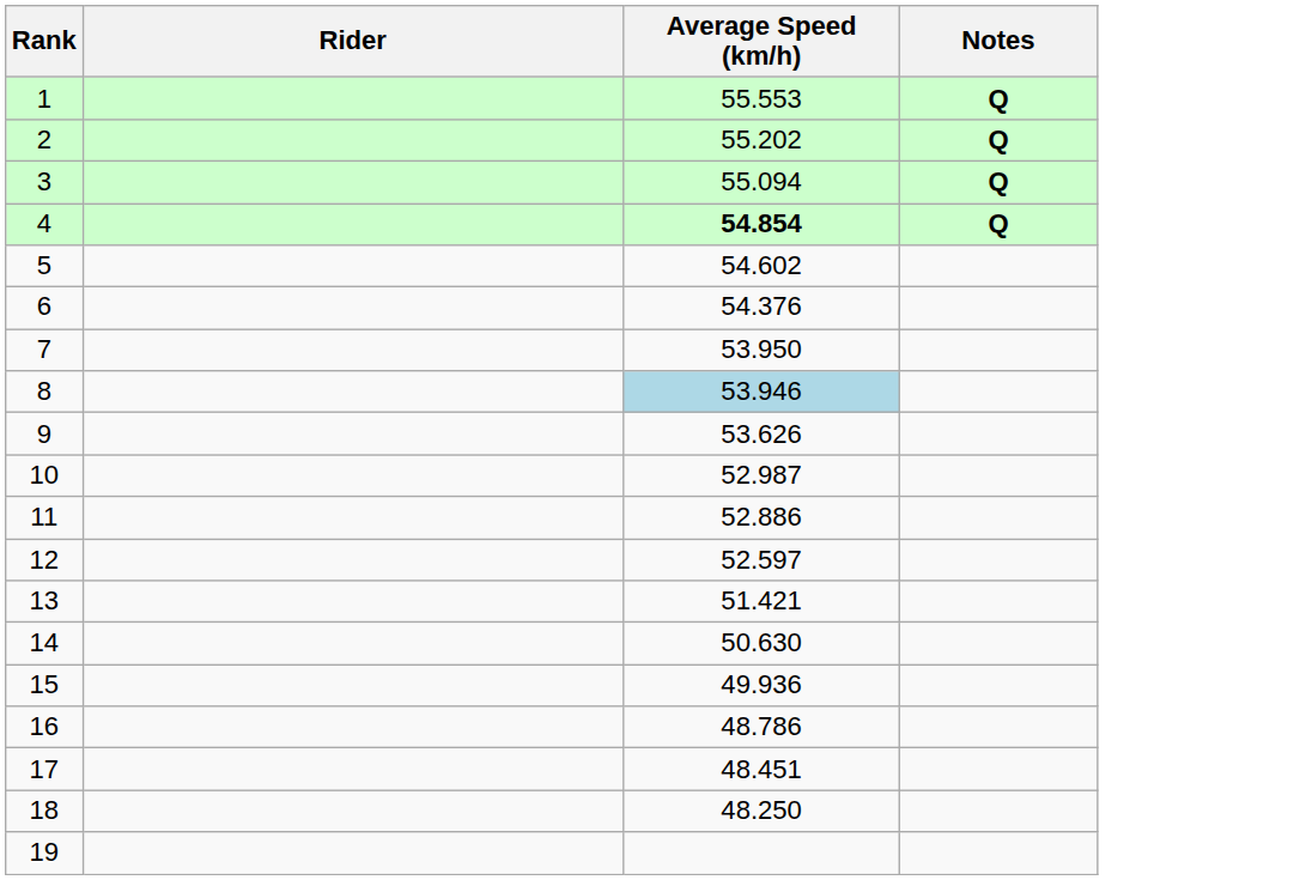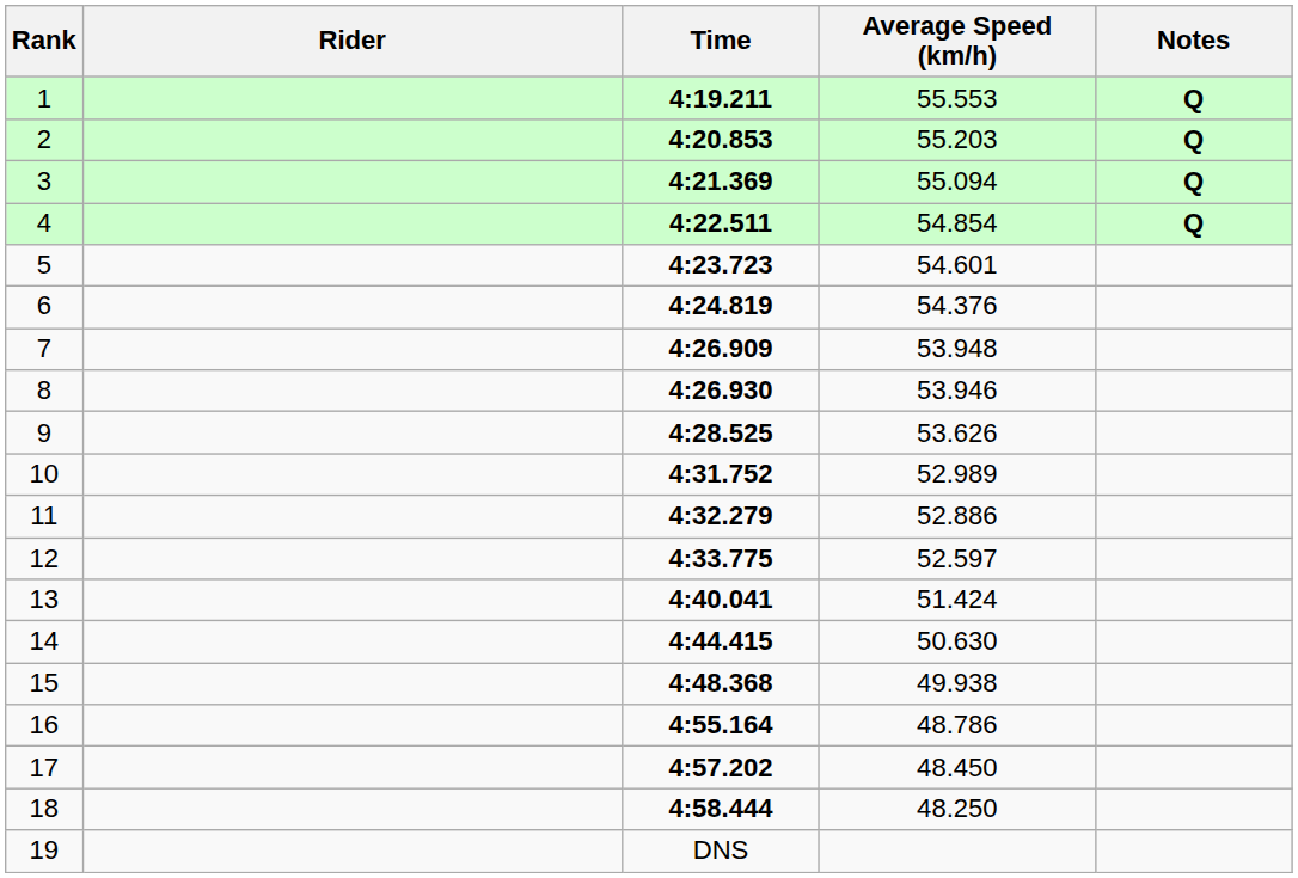 <table class="wikitable" style="text-align:center;">
 <tr>
 <th>Rank</th>
 <th style="width:20em;">Rider</th>
+<th style="width:7em;">Time</th>
 <th style="width:10em;">Average Speed (km/h)</th>
 <th style="width:7em;">Notes</th>
 </tr>
 <tr bgcolor=ccffcc>
 <td>1</td>
 <td align=left></td>
+<td><strong>4:19.211</strong></td>
 <td>55.553</td>
 <td><strong>Q</strong></td>
 </tr>
 <tr bgcolor=ccffcc>
 <td>2</td>
 <td align=left></td>
-<td>55.202</td>
+<td><strong>4:20.853</strong></td>
+<td>55.203</td>
 <td><strong>Q</strong></td>
 </tr>
 <tr bgcolor=ccffcc>
 <td>3</td>
 <td align=left></td>
+<td><strong>4:21.369</strong></td>
 <td>55.094</td>
 <td><strong>Q</strong></td>
 </tr>
 <tr bgcolor=ccffcc>
 <td>4</td>
 <td align=left></td>
-<td><strong>54.854</strong></td>
+<td><strong>4:22.511</strong></td>
+<td>54.854</td>
 <td><strong>Q</strong></td>
 </tr>
 <tr>
 <td>5</td>
 <td align=left></td>
-<td>54.602</td>
+<td><strong>4:23.723</strong></td>
+<td>54.601</td>
 <td></td>
 </tr>
 <tr>
 <td>6</td>
 <td align=left></td>
+<td><strong>4:24.819</strong></td>
 <td>54.376</td>
 <td></td>
 </tr>
 <tr>
 <td>7</td>
 <td align=left></td>
-<td>53.950</td>
+<td><strong>4:26.909</strong></td>
+<td>53.948</td>
 <td></td>
 </tr>
 <tr>
 <td>8</td>
 <td align=left></td>
-<td style="background: lightblue;">53.946</td>
+<td><strong>4:26.930</strong></td>
+<td>53.946</td>
 <td></td>
 </tr>
 <tr>
 <td>9</td>
 <td align=left></td>
+<td><strong>4:28.525</strong></td>
 <td>53.626</td>
 <td></td>
 </tr>
 <tr>
 <td>10</td>
 <td align=left></td>
-<td>52.987</td>
+<td><strong>4:31.752</strong></td>
+<td>52.989</td>
 <td></td>
 </tr>
 <tr>
 <td>11</td>
 <td align=left></td>
+<td><strong>4:32.279</strong></td>
 <td>52.886</td>
 <td></td>
 </tr>
 <tr>
 <td>12</td>
 <td align=left></td>
+<td><strong>4:33.775</strong></td>
 <td>52.597</td>
 <td></td>
 </tr>
 <tr>
 <td>13</td>
 <td align=left></td>
-<td>51.421</td>
+<td><strong>4:40.041</strong></td>
+<td>51.424</td>
 <td></td>
 </tr>
 <tr>
 <td>14</td>
 <td align=left></td>
+<td><strong>4:44.415</strong></td>
 <td>50.630</td>
 <td></td>
 </tr>
 <tr>
 <td>15</td>
 <td align=left></td>
-<td>49.936</td>
+<td><strong>4:48.368</strong></td>
+<td>49.938</td>
 <td></td>
 </tr>
 <tr>
 <td>16</td>
 <td align=left></td>
+<td><strong>4:55.164</strong></td>
 <td>48.786</td>
 <td></td>
 </tr>
 <tr>
 <td>17</td>
 <td align=left></td>
-<td>48.451</td>
+<td><strong>4:57.202</strong></td>
+<td>48.450</td>
 <td></td>
 </tr>
 <tr>
 <td>18</td>
 <td align=left></td>
+<td><strong>4:58.444</strong></td>
 <td>48.250</td>
 <td></td>
 </tr>
 <tr>
 <td>19</td>
 <td align=left></td>
+<td>DNS</td>
 <td></td>
 <td></td>
 </tr>
 </table>
